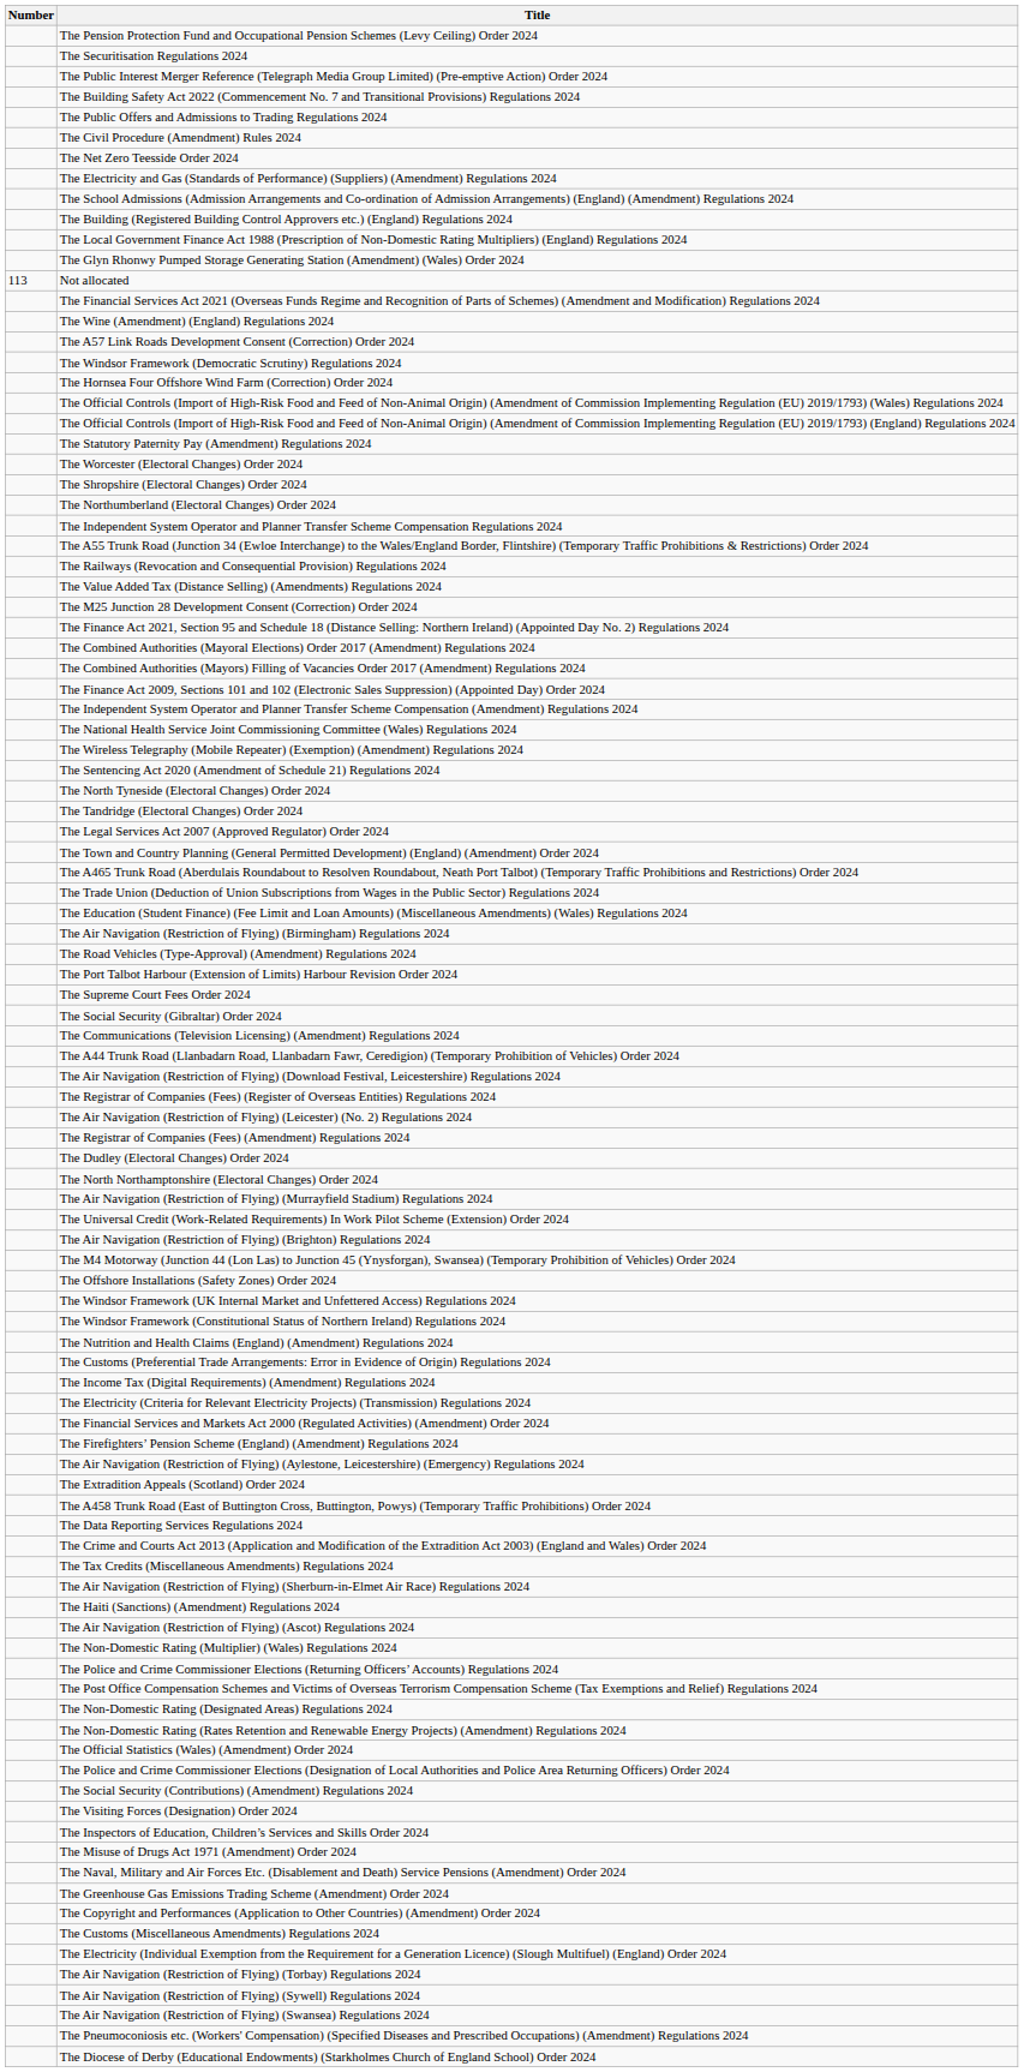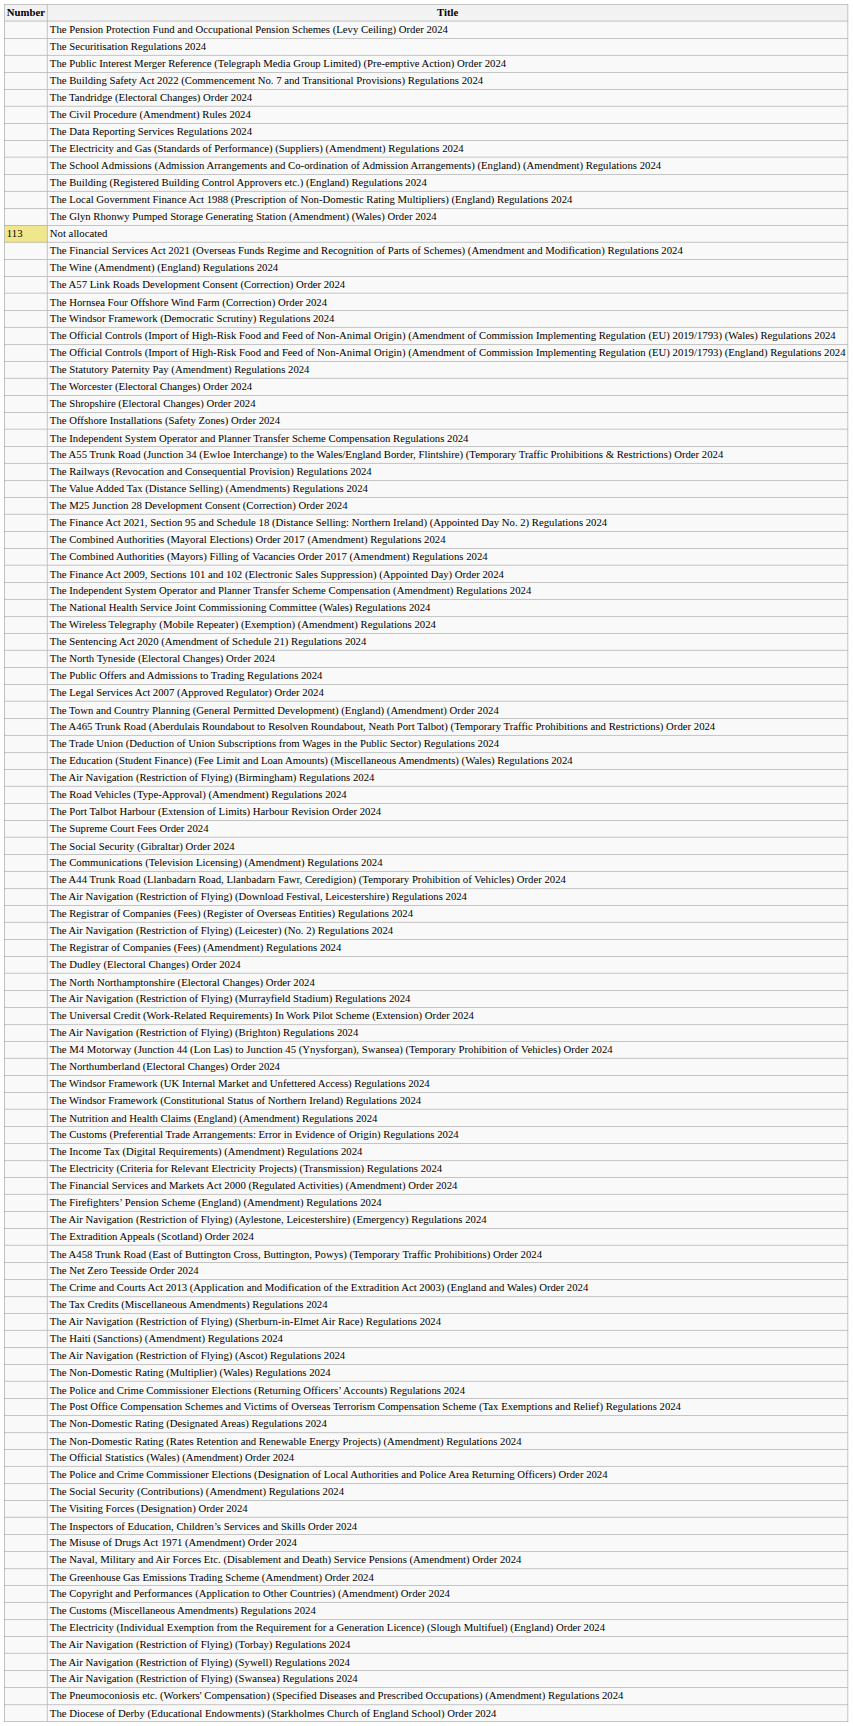 <table class="wikitable collapsible">
 <tr>
 <th>Number</th>
 <th>Title</th>
 </tr>
 <tr>
 <td></td>
 <td>The Pension Protection Fund and Occupational Pension Schemes (Levy Ceiling) Order 2024</td>
 </tr>
 <tr>
 <td></td>
 <td>The Securitisation Regulations 2024</td>
 </tr>
 <tr>
 <td></td>
 <td>The Public Interest Merger Reference (Telegraph Media Group Limited) (Pre-emptive Action) Order 2024</td>
 </tr>
 <tr>
 <td></td>
 <td>The Building Safety Act 2022 (Commencement No. 7 and Transitional Provisions) Regulations 2024</td>
 </tr>
 <tr>
 <td></td>
-<td>The Public Offers and Admissions to Trading Regulations 2024</td>
+<td>The Tandridge (Electoral Changes) Order 2024</td>
 </tr>
 <tr>
 <td></td>
 <td>The Civil Procedure (Amendment) Rules 2024</td>
 </tr>
 <tr>
 <td></td>
-<td>The Net Zero Teesside Order 2024</td>
+<td>The Data Reporting Services Regulations 2024</td>
 </tr>
 <tr>
 <td></td>
 <td>The Electricity and Gas (Standards of Performance) (Suppliers) (Amendment) Regulations 2024</td>
 </tr>
 <tr>
 <td></td>
 <td>The School Admissions (Admission Arrangements and Co-ordination of Admission Arrangements) (England) (Amendment) Regulations 2024</td>
 </tr>
 <tr>
 <td></td>
 <td>The Building (Registered Building Control Approvers etc.) (England) Regulations 2024</td>
 </tr>
 <tr>
 <td></td>
 <td>The Local Government Finance Act 1988 (Prescription of Non-Domestic Rating Multipliers) (England) Regulations 2024</td>
 </tr>
 <tr>
 <td></td>
 <td>The Glyn Rhonwy Pumped Storage Generating Station (Amendment) (Wales) Order 2024</td>
 </tr>
 <tr>
-<td>113</td>
+<td style="background: khaki;">113</td>
 <td>Not allocated</td>
 </tr>
 <tr>
 <td></td>
 <td>The Financial Services Act 2021 (Overseas Funds Regime and Recognition of Parts of Schemes) (Amendment and Modification) Regulations 2024</td>
 </tr>
 <tr>
 <td></td>
 <td>The Wine (Amendment) (England) Regulations 2024</td>
 </tr>
 <tr>
 <td></td>
 <td>The A57 Link Roads Development Consent (Correction) Order 2024</td>
 </tr>
 <tr>
 <td></td>
-<td>The Windsor Framework (Democratic Scrutiny) Regulations 2024</td>
+<td>The Hornsea Four Offshore Wind Farm (Correction) Order 2024</td>
 </tr>
 <tr>
 <td></td>
-<td>The Hornsea Four Offshore Wind Farm (Correction) Order 2024</td>
+<td>The Windsor Framework (Democratic Scrutiny) Regulations 2024</td>
 </tr>
 <tr>
 <td></td>
 <td>The Official Controls (Import of High-Risk Food and Feed of Non-Animal Origin) (Amendment of Commission Implementing Regulation (EU) 2019/1793) (Wales) Regulations 2024</td>
 </tr>
 <tr>
 <td></td>
 <td>The Official Controls (Import of High-Risk Food and Feed of Non-Animal Origin) (Amendment of Commission Implementing Regulation (EU) 2019/1793) (England) Regulations 2024</td>
 </tr>
 <tr>
 <td></td>
 <td>The Statutory Paternity Pay (Amendment) Regulations 2024</td>
 </tr>
 <tr>
 <td></td>
 <td>The Worcester (Electoral Changes) Order 2024</td>
 </tr>
 <tr>
 <td></td>
 <td>The Shropshire (Electoral Changes) Order 2024</td>
 </tr>
 <tr>
 <td></td>
-<td>The Northumberland (Electoral Changes) Order 2024</td>
+<td>The Offshore Installations (Safety Zones) Order 2024</td>
 </tr>
 <tr>
 <td></td>
 <td>The Independent System Operator and Planner Transfer Scheme Compensation Regulations 2024</td>
 </tr>
 <tr>
 <td></td>
 <td>The A55 Trunk Road (Junction 34 (Ewloe Interchange) to the Wales/England Border, Flintshire) (Temporary Traffic Prohibitions & Restrictions) Order 2024</td>
 </tr>
 <tr>
 <td></td>
 <td>The Railways (Revocation and Consequential Provision) Regulations 2024</td>
 </tr>
 <tr>
 <td></td>
 <td>The Value Added Tax (Distance Selling) (Amendments) Regulations 2024</td>
 </tr>
 <tr>
 <td></td>
 <td>The M25 Junction 28 Development Consent (Correction) Order 2024</td>
 </tr>
 <tr>
 <td></td>
 <td>The Finance Act 2021, Section 95 and Schedule 18 (Distance Selling: Northern Ireland) (Appointed Day No. 2) Regulations 2024</td>
 </tr>
 <tr>
 <td></td>
 <td>The Combined Authorities (Mayoral Elections) Order 2017 (Amendment) Regulations 2024</td>
 </tr>
 <tr>
 <td></td>
 <td>The Combined Authorities (Mayors) Filling of Vacancies Order 2017 (Amendment) Regulations 2024</td>
 </tr>
 <tr>
 <td></td>
 <td>The Finance Act 2009, Sections 101 and 102 (Electronic Sales Suppression) (Appointed Day) Order 2024</td>
 </tr>
 <tr>
 <td></td>
 <td>The Independent System Operator and Planner Transfer Scheme Compensation (Amendment) Regulations 2024</td>
 </tr>
 <tr>
 <td></td>
 <td>The National Health Service Joint Commissioning Committee (Wales) Regulations 2024</td>
 </tr>
 <tr>
 <td></td>
 <td>The Wireless Telegraphy (Mobile Repeater) (Exemption) (Amendment) Regulations 2024</td>
 </tr>
 <tr>
 <td></td>
 <td>The Sentencing Act 2020 (Amendment of Schedule 21) Regulations 2024</td>
 </tr>
 <tr>
 <td></td>
 <td>The North Tyneside (Electoral Changes) Order 2024</td>
 </tr>
 <tr>
 <td></td>
-<td>The Tandridge (Electoral Changes) Order 2024</td>
+<td>The Public Offers and Admissions to Trading Regulations 2024</td>
 </tr>
 <tr>
 <td></td>
 <td>The Legal Services Act 2007 (Approved Regulator) Order 2024</td>
 </tr>
 <tr>
 <td></td>
 <td>The Town and Country Planning (General Permitted Development) (England) (Amendment) Order 2024</td>
 </tr>
 <tr>
 <td></td>
 <td>The A465 Trunk Road (Aberdulais Roundabout to Resolven Roundabout, Neath Port Talbot) (Temporary Traffic Prohibitions and Restrictions) Order 2024</td>
 </tr>
 <tr>
 <td></td>
 <td>The Trade Union (Deduction of Union Subscriptions from Wages in the Public Sector) Regulations 2024</td>
 </tr>
 <tr>
 <td></td>
 <td>The Education (Student Finance) (Fee Limit and Loan Amounts) (Miscellaneous Amendments) (Wales) Regulations 2024</td>
 </tr>
 <tr>
 <td></td>
 <td>The Air Navigation (Restriction of Flying) (Birmingham) Regulations 2024</td>
 </tr>
 <tr>
 <td></td>
 <td>The Road Vehicles (Type-Approval) (Amendment) Regulations 2024</td>
 </tr>
 <tr>
 <td></td>
 <td>The Port Talbot Harbour (Extension of Limits) Harbour Revision Order 2024</td>
 </tr>
 <tr>
 <td></td>
 <td>The Supreme Court Fees Order 2024</td>
 </tr>
 <tr>
 <td></td>
 <td>The Social Security (Gibraltar) Order 2024</td>
 </tr>
 <tr>
 <td></td>
 <td>The Communications (Television Licensing) (Amendment) Regulations 2024</td>
 </tr>
 <tr>
 <td></td>
 <td>The A44 Trunk Road (Llanbadarn Road, Llanbadarn Fawr, Ceredigion) (Temporary Prohibition of Vehicles) Order 2024</td>
 </tr>
 <tr>
 <td></td>
 <td>The Air Navigation (Restriction of Flying) (Download Festival, Leicestershire) Regulations 2024</td>
 </tr>
 <tr>
 <td></td>
 <td>The Registrar of Companies (Fees) (Register of Overseas Entities) Regulations 2024</td>
 </tr>
 <tr>
 <td></td>
 <td>The Air Navigation (Restriction of Flying) (Leicester) (No. 2) Regulations 2024</td>
 </tr>
 <tr>
 <td></td>
 <td>The Registrar of Companies (Fees) (Amendment) Regulations 2024</td>
 </tr>
 <tr>
 <td></td>
 <td>The Dudley (Electoral Changes) Order 2024</td>
 </tr>
 <tr>
 <td></td>
 <td>The North Northamptonshire (Electoral Changes) Order 2024</td>
 </tr>
 <tr>
 <td></td>
 <td>The Air Navigation (Restriction of Flying) (Murrayfield Stadium) Regulations 2024</td>
 </tr>
 <tr>
 <td></td>
 <td>The Universal Credit (Work-Related Requirements) In Work Pilot Scheme (Extension) Order 2024</td>
 </tr>
 <tr>
 <td></td>
 <td>The Air Navigation (Restriction of Flying) (Brighton) Regulations 2024</td>
 </tr>
 <tr>
 <td></td>
 <td>The M4 Motorway (Junction 44 (Lon Las) to Junction 45 (Ynysforgan), Swansea) (Temporary Prohibition of Vehicles) Order 2024</td>
 </tr>
 <tr>
 <td></td>
-<td>The Offshore Installations (Safety Zones) Order 2024</td>
+<td>The Northumberland (Electoral Changes) Order 2024</td>
 </tr>
 <tr>
 <td></td>
 <td>The Windsor Framework (UK Internal Market and Unfettered Access) Regulations 2024</td>
 </tr>
 <tr>
 <td></td>
 <td>The Windsor Framework (Constitutional Status of Northern Ireland) Regulations 2024</td>
 </tr>
 <tr>
 <td></td>
 <td>The Nutrition and Health Claims (England) (Amendment) Regulations 2024</td>
 </tr>
 <tr>
 <td></td>
 <td>The Customs (Preferential Trade Arrangements: Error in Evidence of Origin) Regulations 2024</td>
 </tr>
 <tr>
 <td></td>
 <td>The Income Tax (Digital Requirements) (Amendment) Regulations 2024</td>
 </tr>
 <tr>
 <td></td>
 <td>The Electricity (Criteria for Relevant Electricity Projects) (Transmission) Regulations 2024</td>
 </tr>
 <tr>
 <td></td>
 <td>The Financial Services and Markets Act 2000 (Regulated Activities) (Amendment) Order 2024</td>
 </tr>
 <tr>
 <td></td>
 <td>The Firefighters’ Pension Scheme (England) (Amendment) Regulations 2024</td>
 </tr>
 <tr>
 <td></td>
 <td>The Air Navigation (Restriction of Flying) (Aylestone, Leicestershire) (Emergency) Regulations 2024</td>
 </tr>
 <tr>
 <td></td>
 <td>The Extradition Appeals (Scotland) Order 2024</td>
 </tr>
 <tr>
 <td></td>
 <td>The A458 Trunk Road (East of Buttington Cross, Buttington, Powys) (Temporary Traffic Prohibitions) Order 2024</td>
 </tr>
 <tr>
 <td></td>
-<td>The Data Reporting Services Regulations 2024</td>
+<td>The Net Zero Teesside Order 2024</td>
 </tr>
 <tr>
 <td></td>
 <td>The Crime and Courts Act 2013 (Application and Modification of the Extradition Act 2003) (England and Wales) Order 2024</td>
 </tr>
 <tr>
 <td></td>
 <td>The Tax Credits (Miscellaneous Amendments) Regulations 2024</td>
 </tr>
 <tr>
 <td></td>
 <td>The Air Navigation (Restriction of Flying) (Sherburn-in-Elmet Air Race) Regulations 2024</td>
 </tr>
 <tr>
 <td></td>
 <td>The Haiti (Sanctions) (Amendment) Regulations 2024</td>
 </tr>
 <tr>
 <td></td>
 <td>The Air Navigation (Restriction of Flying) (Ascot) Regulations 2024</td>
 </tr>
 <tr>
 <td></td>
 <td>The Non-Domestic Rating (Multiplier) (Wales) Regulations 2024</td>
 </tr>
 <tr>
 <td></td>
 <td>The Police and Crime Commissioner Elections (Returning Officers’ Accounts) Regulations 2024</td>
 </tr>
 <tr>
 <td></td>
 <td>The Post Office Compensation Schemes and Victims of Overseas Terrorism Compensation Scheme (Tax Exemptions and Relief) Regulations 2024</td>
 </tr>
 <tr>
 <td></td>
 <td>The Non-Domestic Rating (Designated Areas) Regulations 2024</td>
 </tr>
 <tr>
 <td></td>
 <td>The Non-Domestic Rating (Rates Retention and Renewable Energy Projects) (Amendment) Regulations 2024</td>
 </tr>
 <tr>
 <td></td>
 <td>The Official Statistics (Wales) (Amendment) Order 2024</td>
 </tr>
 <tr>
 <td></td>
 <td>The Police and Crime Commissioner Elections (Designation of Local Authorities and Police Area Returning Officers) Order 2024</td>
 </tr>
 <tr>
 <td></td>
 <td>The Social Security (Contributions) (Amendment) Regulations 2024</td>
 </tr>
 <tr>
 <td></td>
 <td>The Visiting Forces (Designation) Order 2024</td>
 </tr>
 <tr>
 <td></td>
 <td>The Inspectors of Education, Children’s Services and Skills Order 2024</td>
 </tr>
 <tr>
 <td></td>
 <td>The Misuse of Drugs Act 1971 (Amendment) Order 2024</td>
 </tr>
 <tr>
 <td></td>
 <td>The Naval, Military and Air Forces Etc. (Disablement and Death) Service Pensions (Amendment) Order 2024</td>
 </tr>
 <tr>
 <td></td>
 <td>The Greenhouse Gas Emissions Trading Scheme (Amendment) Order 2024</td>
 </tr>
 <tr>
 <td></td>
 <td>The Copyright and Performances (Application to Other Countries) (Amendment) Order 2024</td>
 </tr>
 <tr>
 <td></td>
 <td>The Customs (Miscellaneous Amendments) Regulations 2024</td>
 </tr>
 <tr>
 <td></td>
 <td>The Electricity (Individual Exemption from the Requirement for a Generation Licence) (Slough Multifuel) (England) Order 2024</td>
 </tr>
 <tr>
 <td></td>
 <td>The Air Navigation (Restriction of Flying) (Torbay) Regulations 2024</td>
 </tr>
 <tr>
 <td></td>
 <td>The Air Navigation (Restriction of Flying) (Sywell) Regulations 2024</td>
 </tr>
 <tr>
 <td></td>
 <td>The Air Navigation (Restriction of Flying) (Swansea) Regulations 2024</td>
 </tr>
 <tr>
 <td></td>
 <td>The Pneumoconiosis etc. (Workers' Compensation) (Specified Diseases and Prescribed Occupations) (Amendment) Regulations 2024</td>
 </tr>
 <tr>
 <td></td>
 <td>The Diocese of Derby (Educational Endowments) (Starkholmes Church of England School) Order 2024</td>
 </tr>
 </table>
